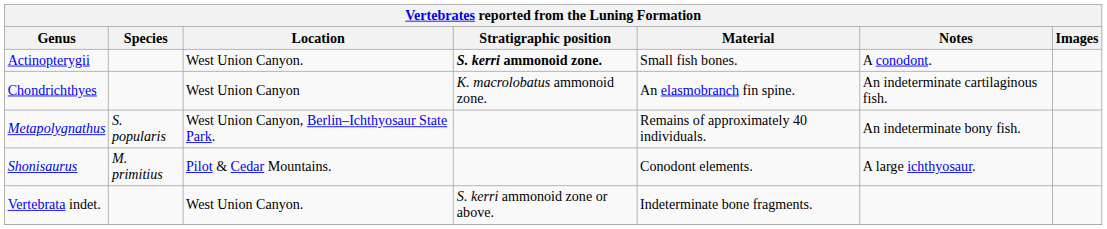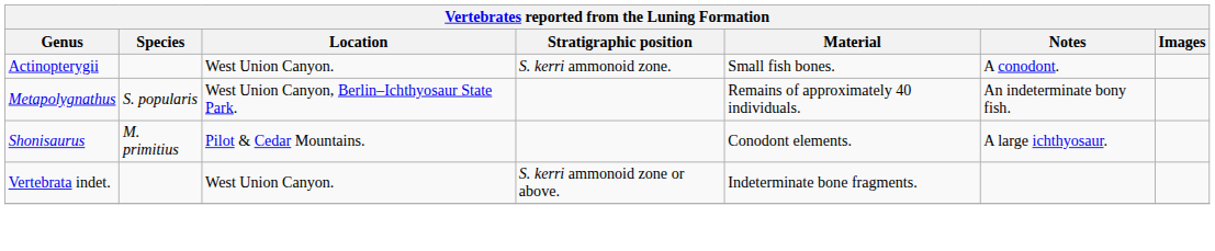 <table class="wikitable" align="center">
 <tr>
 <th colspan="7" align="center"><strong><a href='#'>Vertebrates</a> reported from the Luning Formation</strong></th>
 </tr>
 <tr>
 <th>Genus</th>
 <th>Species</th>
 <th><strong>Location</strong></th>
 <th>Stratigraphic position</th>
 <th><strong>Material</strong></th>
 <th>Notes</th>
 <th>Images</th>
 </tr>
 <tr>
 <td><a href='#'>Actinopterygii</a></td>
 <td></td>
 <td>West Union Canyon.</td>
-<td><strong><em>S. kerri</em> ammonoid zone.</strong></td>
+<td><em>S. kerri</em> ammonoid zone.</td>
 <td>Small fish bones.</td>
 <td>A <a href='#'>conodont</a>.</td>
-<td></td>
-</tr>
-<tr>
-<td><a href='#'>Chondrichthyes</a></td>
-<td></td>
-<td>West Union Canyon</td>
-<td><em>K. macrolobatus</em> ammonoid zone.</td>
-<td>An <a href='#'>elasmobranch</a> fin spine.</td>
-<td>An indeterminate cartilaginous fish.</td>
 <td></td>
 </tr>
 <tr>
 <td><em><a href='#'>Metapolygnathus</a></em></td>
 <td><em>S. popularis</em></td>
 <td>West Union Canyon, <a href='#'>Berlin–Ichthyosaur State Park</a>.</td>
 <td></td>
 <td>Remains of approximately 40 individuals.</td>
 <td>An indeterminate bony fish.</td>
 <td></td>
 </tr>
 <tr>
 <td><em><a href='#'>Shonisaurus</a></em></td>
 <td><em>M. primitius</em></td>
 <td><a href='#'>Pilot</a> & <a href='#'>Cedar</a> Mountains.</td>
 <td></td>
 <td>Conodont elements.</td>
 <td>A large <a href='#'>ichthyosaur</a>.</td>
 <td></td>
 </tr>
 <tr>
 <td><a href='#'>Vertebrata</a> indet.</td>
 <td></td>
 <td>West Union Canyon.</td>
 <td><em>S. kerri</em> ammonoid zone or above.</td>
 <td>Indeterminate bone fragments.</td>
 <td></td>
 <td></td>
 </tr>
 <tr>
 </tr>
 </table>
